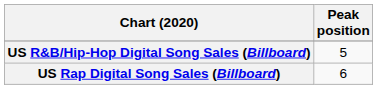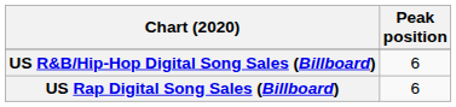 <table class="wikitable sortable plainrowheaders" style="text-align:center">
 <tr>
 <th scope="col">Chart (2020)</th>
 <th scope="col">Peak<br>position</th>
 </tr>
 <tr>
 </tr>
 <tr>
 </tr>
 <tr>
 </tr>
 <tr>
 <th scope="row">US <a href='#'>R&B/Hip-Hop Digital Song Sales</a> (<em><a href='#'>Billboard</a></em>)</th>
-<td>5</td>
+<td>6</td>
 </tr>
 <tr>
 <th scope="row">US <a href='#'>Rap Digital Song Sales</a> (<em><a href='#'>Billboard</a></em>)</th>
 <td>6</td>
 </tr>
 </table>
